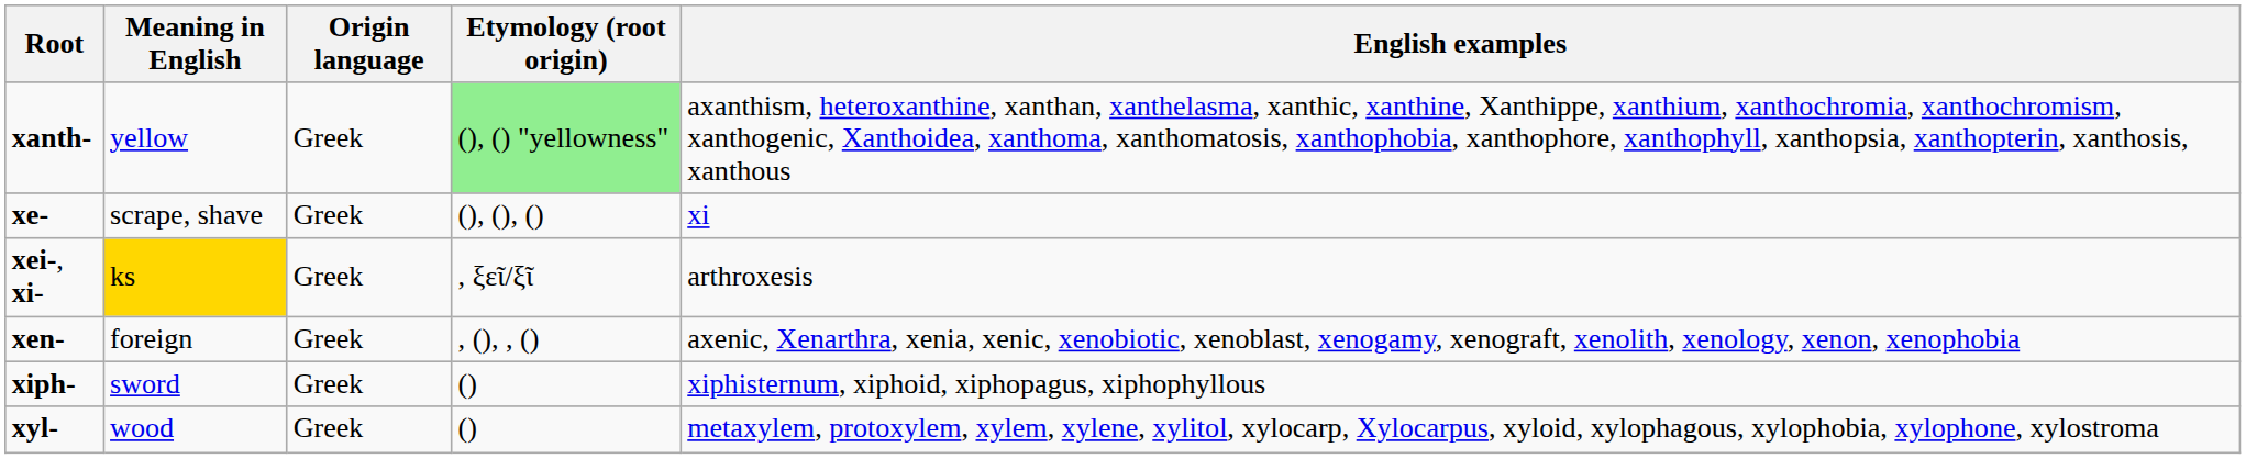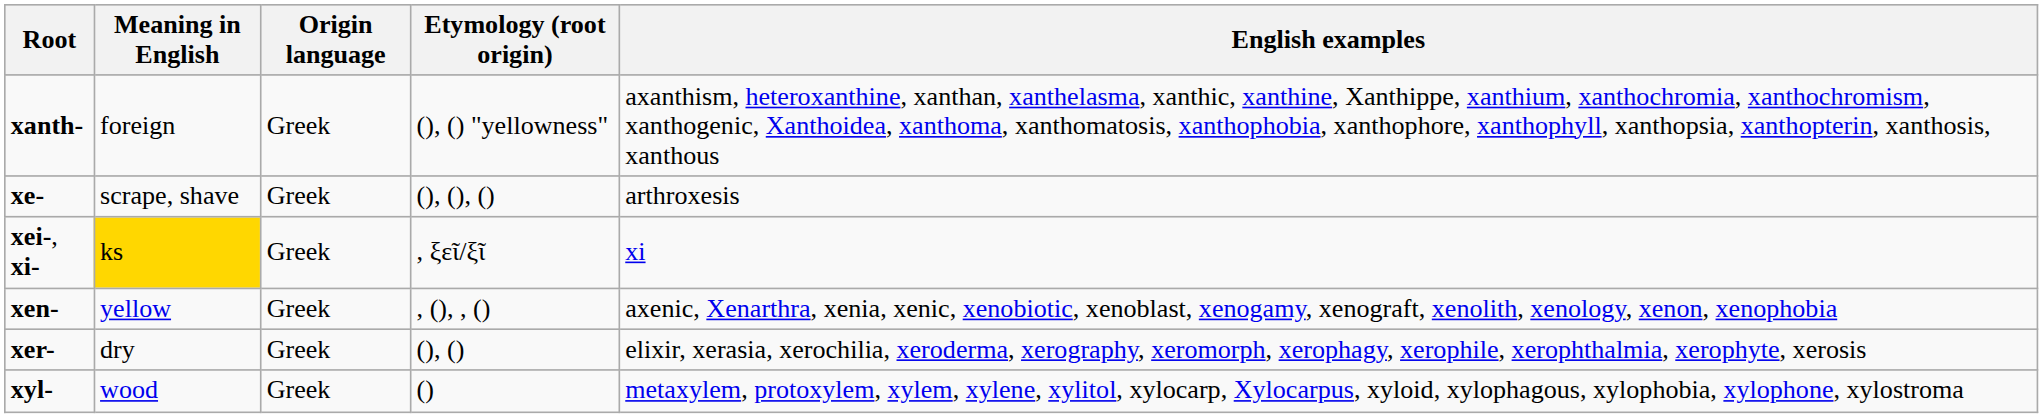 <table class="wikitable sortable"  width:100%" >
 <tr>
 <th>Root</th>
 <th>Meaning in English</th>
 <th>Origin language</th>
 <th>Etymology (root origin)</th>
 <th>English examples</th>
 </tr>
 <tr>
 <td><strong>xanth-</strong></td>
-<td><a href='#'>yellow</a></td>
+<td>foreign</td>
 <td>Greek</td>
-<td style="background: lightgreen;"> (),  () "yellowness"</td>
+<td> (),  () "yellowness"</td>
 <td>axanthism, <a href='#'>heteroxanthine</a>, xanthan, <a href='#'>xanthelasma</a>, xanthic, <a href='#'>xanthine</a>, Xanthippe, <a href='#'>xanthium</a>, <a href='#'>xanthochromia</a>, <a href='#'>xanthochromism</a>, xanthogenic, <a href='#'>Xanthoidea</a>, <a href='#'>xanthoma</a>, xanthomatosis, <a href='#'>xanthophobia</a>, xanthophore, <a href='#'>xanthophyll</a>, xanthopsia, <a href='#'>xanthopterin</a>, xanthosis, xanthous</td>
 </tr>
 <tr>
 <td><strong>xe-</strong></td>
 <td>scrape, shave</td>
 <td>Greek</td>
 <td> (),  (),  ()</td>
-<td><a href='#'>xi</a></td>
+<td>arthroxesis</td>
 </tr>
 <tr>
 <td><strong>xei-</strong>, <strong>xi-</strong></td>
 <td style="background: gold;">ks</td>
 <td>Greek</td>
 <td>, ξεῖ/ξῖ</td>
-<td>arthroxesis</td>
+<td><a href='#'>xi</a></td>
 </tr>
 <tr>
 <td><strong>xen-</strong></td>
-<td>foreign</td>
+<td><a href='#'>yellow</a></td>
 <td>Greek</td>
 <td>,  (), ,  ()</td>
 <td>axenic, <a href='#'>Xenarthra</a>, xenia, xenic, <a href='#'>xenobiotic</a>, xenoblast, <a href='#'>xenogamy</a>, xenograft, <a href='#'>xenolith</a>, <a href='#'>xenology</a>, <a href='#'>xenon</a>, <a href='#'>xenophobia</a></td>
 </tr>
 <tr>
-<td><strong>xiph-</strong></td>
-<td><a href='#'>sword</a></td>
+<td><strong>xer-</strong></td>
+<td>dry</td>
 <td>Greek</td>
-<td> ()</td>
-<td><a href='#'>xiphisternum</a>, xiphoid, xiphopagus, xiphophyllous</td>
+<td> (),  ()</td>
+<td>elixir, xerasia, xerochilia, <a href='#'>xeroderma</a>, <a href='#'>xerography</a>, <a href='#'>xeromorph</a>, <a href='#'>xerophagy</a>, <a href='#'>xerophile</a>, <a href='#'>xerophthalmia</a>, <a href='#'>xerophyte</a>, xerosis</td>
 </tr>
 <tr>
 <td><strong>xyl-</strong></td>
 <td><a href='#'>wood</a></td>
 <td>Greek</td>
 <td> ()</td>
 <td><a href='#'>metaxylem</a>, <a href='#'>protoxylem</a>, <a href='#'>xylem</a>, <a href='#'>xylene</a>, <a href='#'>xylitol</a>, xylocarp, <a href='#'>Xylocarpus</a>, xyloid, xylophagous, xylophobia, <a href='#'>xylophone</a>, xylostroma</td>
 </tr>
 </table>
